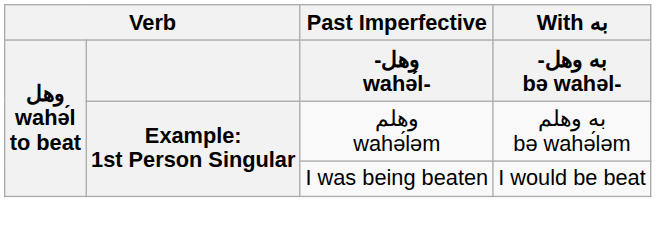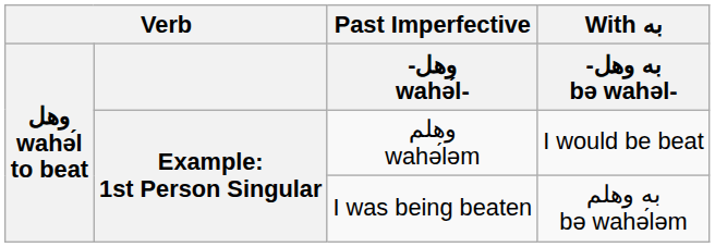 <table class="wikitable" style="text-align: center">
 <tr>
 <th colspan="2">Verb</th>
 <th>Past Imperfective</th>
 <th>With به</th>
 </tr>
 <tr>
 <th rowspan="3">وهل<br>wahә́l<br>to beat</th>
 <th></th>
 <th>-وهل<br>wahә́l-</th>
 <th>-به وهل<br>bə wahәl-</th>
 </tr>
 <tr>
 <th rowspan="2">Example:<br>1st Person Singular</th>
 <td>وهلم<br>wahә́lәm</td>
-<td>به وهلم<br>bə wahә́lәm</td>
+<td>I would be beat</td>
 </tr>
 <tr>
 <td>I was being beaten</td>
-<td>I would be beat</td>
+<td>به وهلم<br>bə wahә́lәm</td>
 </tr>
 </table>
